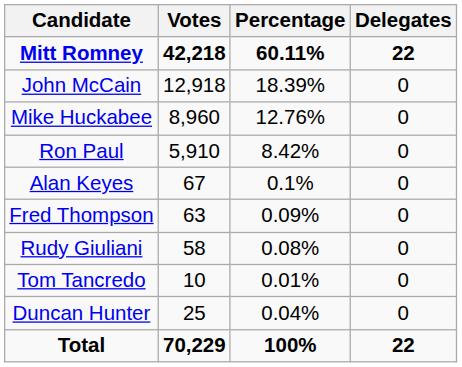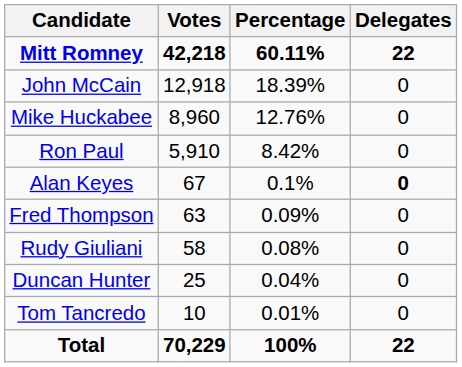 <table class="wikitable" style="text-align:center;">
 <tr>
 <th>Candidate</th>
 <th>Votes</th>
 <th>Percentage</th>
 <th>Delegates</th>
 </tr>
 <tr>
 <td><strong><a href='#'>Mitt Romney</a></strong></td>
 <td><strong>42,218</strong></td>
 <td><strong>60.11%</strong></td>
 <td><strong>22</strong></td>
 </tr>
 <tr>
 <td><a href='#'>John McCain</a></td>
 <td>12,918</td>
 <td>18.39%</td>
 <td>0</td>
 </tr>
 <tr>
 <td><a href='#'>Mike Huckabee</a></td>
 <td>8,960</td>
 <td>12.76%</td>
 <td>0</td>
 </tr>
 <tr>
 <td><a href='#'>Ron Paul</a></td>
 <td>5,910</td>
 <td>8.42%</td>
 <td>0</td>
 </tr>
 <tr>
 <td><a href='#'>Alan Keyes</a></td>
 <td>67</td>
 <td>0.1%</td>
-<td>0</td>
+<td><strong>0</strong></td>
 </tr>
 <tr>
 <td><a href='#'>Fred Thompson</a></td>
 <td>63</td>
 <td>0.09%</td>
 <td>0</td>
 </tr>
 <tr>
 <td><a href='#'>Rudy Giuliani</a></td>
 <td>58</td>
 <td>0.08%</td>
 <td>0</td>
 </tr>
 <tr>
+<td><a href='#'>Duncan Hunter</a></td>
+<td>25</td>
+<td>0.04%</td>
+<td>0</td>
+</tr>
+<tr>
 <td><a href='#'>Tom Tancredo</a></td>
 <td>10</td>
 <td>0.01%</td>
-<td>0</td>
-</tr>
-<tr>
-<td><a href='#'>Duncan Hunter</a></td>
-<td>25</td>
-<td>0.04%</td>
 <td>0</td>
 </tr>
 <tr>
 <td><strong>Total</strong></td>
 <td><strong>70,229</strong></td>
 <td><strong>100%</strong></td>
 <td><strong>22</strong></td>
 </tr>
 </table>
